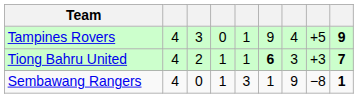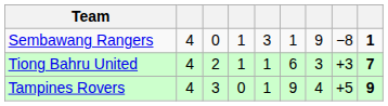 <table class="wikitable" style="text-align:center">
 <tr>
 <th width=175>Team</th>
 <th width=20></th>
 <th width=20></th>
 <th width=20></th>
 <th width=20></th>
 <th width=20></th>
 <th width=20></th>
 <th width=20></th>
 <th width=20></th>
 </tr>
+<tr>
+<td align="left"><a href='#'>Sembawang Rangers</a></td>
+<td>4</td>
+<td>0</td>
+<td>1</td>
+<td>3</td>
+<td>1</td>
+<td>9</td>
+<td>−8</td>
+<td><strong>1</strong></td>
+</tr>
+<tr bgcolor=#ccffcc>
+<td align="left"><a href='#'>Tiong Bahru United</a></td>
+<td>4</td>
+<td>2</td>
+<td>1</td>
+<td>1</td>
+<td>6</td>
+<td>3</td>
+<td>+3</td>
+<td><strong>7</strong></td>
+</tr>
 <tr bgcolor=#ccffcc>
 <td align="left"><a href='#'>Tampines Rovers</a></td>
 <td>4</td>
 <td>3</td>
 <td>0</td>
 <td>1</td>
 <td>9</td>
 <td>4</td>
 <td>+5</td>
 <td><strong>9</strong></td>
 </tr>
-<tr bgcolor=#ccffcc>
-<td align="left"><a href='#'>Tiong Bahru United</a></td>
-<td>4</td>
-<td>2</td>
-<td>1</td>
-<td>1</td>
-<td><strong>6</strong></td>
-<td>3</td>
-<td>+3</td>
-<td><strong>7</strong></td>
-</tr>
-<tr>
-<td align="left"><a href='#'>Sembawang Rangers</a></td>
-<td>4</td>
-<td>0</td>
-<td>1</td>
-<td>3</td>
-<td>1</td>
-<td>9</td>
-<td>−8</td>
-<td><strong>1</strong></td>
-</tr>
 </table>
